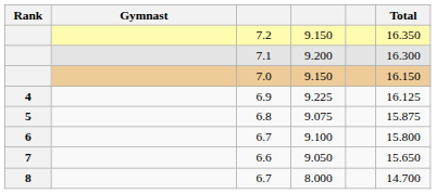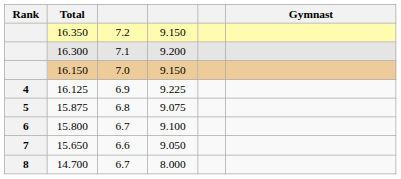 <table class="wikitable sortable" style="text-align:center; font-size:95%">
 <tr>
 <th scope="col" style="width:50px;">Rank</th>
-<th scope="col" style="width:220px;">Gymnast</th>
+<th scope="col" style="width:60px;">Total</th>
 <th scope="col" style="width:60px;"></th>
 <th scope="col" style="width:60px;"></th>
 <th scope="col" style="width:30px;"></th>
-<th scope="col" style="width:60px;">Total</th>
+<th scope="col" style="width:220px;">Gymnast</th>
 </tr>
 <tr style="background:#fffcaf;">
 <th scope=row style="text-align:center"></th>
-<td style="text-align:left;"></td>
+<td>16.350</td>
 <td>7.2</td>
 <td>9.150</td>
 <td></td>
-<td>16.350</td>
+<td style="text-align:left;"></td>
 </tr>
 <tr style="background:#e5e5e5;">
 <th scope=row style="text-align:center"></th>
-<td style="text-align:left;"></td>
+<td>16.300</td>
 <td>7.1</td>
 <td>9.200</td>
 <td></td>
-<td>16.300</td>
+<td style="text-align:left;"></td>
 </tr>
 <tr style="background:#ec9;">
 <th scope=row style="text-align:center"></th>
-<td style="text-align:left;"></td>
+<td>16.150</td>
 <td>7.0</td>
 <td>9.150</td>
 <td></td>
-<td>16.150</td>
+<td style="text-align:left;"></td>
 </tr>
 <tr>
 <th scope=row style="text-align:center">4</th>
-<td style="text-align:left;"></td>
+<td>16.125</td>
 <td>6.9</td>
 <td>9.225</td>
 <td></td>
-<td>16.125</td>
+<td style="text-align:left;"></td>
 </tr>
 <tr>
 <th scope=row style="text-align:center">5</th>
-<td style="text-align:left;"></td>
+<td>15.875</td>
 <td>6.8</td>
 <td>9.075</td>
 <td></td>
-<td>15.875</td>
+<td style="text-align:left;"></td>
 </tr>
 <tr>
 <th scope=row style="text-align:center">6</th>
-<td style="text-align:left;"></td>
+<td>15.800</td>
 <td>6.7</td>
 <td>9.100</td>
 <td></td>
-<td>15.800</td>
+<td style="text-align:left;"></td>
 </tr>
 <tr>
 <th scope=row style="text-align:center">7</th>
-<td style="text-align:left;"></td>
+<td>15.650</td>
 <td>6.6</td>
 <td>9.050</td>
 <td></td>
-<td>15.650</td>
+<td style="text-align:left;"></td>
 </tr>
 <tr>
 <th scope=row style="text-align:center">8</th>
-<td style="text-align:left;"></td>
+<td>14.700</td>
 <td>6.7</td>
 <td>8.000</td>
 <td></td>
-<td>14.700</td>
+<td style="text-align:left;"></td>
 </tr>
 </table>
